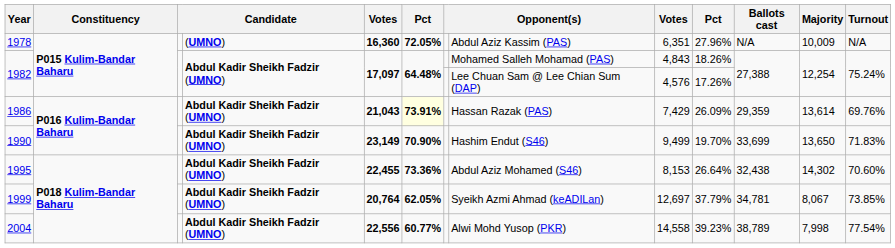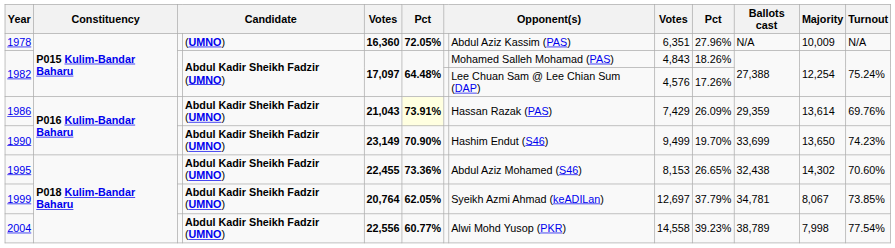 <table class="wikitable" style="margin:0.5em ; font-size:95%">
 <tr>
 <th>Year</th>
 <th>Constituency</th>
 <th colspan=2>Candidate</th>
 <th>Votes</th>
 <th>Pct</th>
 <th colspan=2>Opponent(s)</th>
 <th>Votes</th>
 <th>Pct</th>
 <th>Ballots cast</th>
 <th>Majority</th>
 <th>Turnout</th>
 </tr>
 <tr>
 <td><a href='#'>1978</a></td>
 <td rowspan=3><strong>P015 <a href='#'>Kulim-Bandar Baharu</a></strong></td>
 <td></td>
 <td> (<a href='#'><strong>UMNO</strong></a>)</td>
 <td align="right"><strong>16,360</strong></td>
 <td><strong>72.05%</strong></td>
 <td></td>
 <td>Abdul Aziz Kassim (<a href='#'>PAS</a>)</td>
 <td align="right">6,351</td>
 <td>27.96%</td>
 <td>N/A</td>
 <td>10,009</td>
 <td>N/A</td>
 </tr>
 <tr>
 <td rowspan=2><a href='#'>1982</a></td>
 <td rowspan=2 ></td>
 <td rowspan=2><strong>Abdul Kadir Sheikh Fadzir</strong> (<a href='#'><strong>UMNO</strong></a>)</td>
 <td rowspan=2 align="right"><strong>17,097</strong></td>
 <td rowspan=2><strong>64.48%</strong></td>
 <td></td>
 <td>Mohamed Salleh Mohamad (<a href='#'>PAS</a>)</td>
 <td align="right">4,843</td>
 <td>18.26%</td>
 <td rowspan=2>27,388</td>
 <td rowspan=2>12,254</td>
 <td rowspan=2>75.24%</td>
 </tr>
 <tr>
 <td></td>
 <td>Lee Chuan Sam @ Lee Chian Sum (<a href='#'>DAP</a>)</td>
 <td align="right">4,576</td>
 <td>17.26%</td>
 </tr>
 <tr>
 <td><a href='#'>1986</a></td>
 <td rowspan=2><strong>P016 <a href='#'>Kulim-Bandar Baharu</a></strong></td>
 <td></td>
 <td><strong>Abdul Kadir Sheikh Fadzir</strong> (<a href='#'><strong>UMNO</strong></a>)</td>
 <td align="right"><strong>21,043</strong></td>
 <td style="background: lightyellow;"><strong>73.91%</strong></td>
 <td></td>
 <td>Hassan Razak (<a href='#'>PAS</a>)</td>
 <td align="right">7,429</td>
 <td>26.09%</td>
 <td>29,359</td>
 <td>13,614</td>
 <td>69.76%</td>
 </tr>
 <tr>
 <td><a href='#'>1990</a></td>
 <td></td>
 <td><strong>Abdul Kadir Sheikh Fadzir</strong> (<a href='#'><strong>UMNO</strong></a>)</td>
 <td align="right"><strong>23,149</strong></td>
 <td><strong>70.90%</strong></td>
 <td></td>
 <td>Hashim Endut (<a href='#'>S46</a>)</td>
 <td align="right">9,499</td>
 <td>19.70%</td>
 <td>33,699</td>
 <td>13,650</td>
-<td>71.83%</td>
+<td>74.23%</td>
 </tr>
 <tr>
 <td><a href='#'>1995</a></td>
 <td rowspan=3><strong>P018 <a href='#'>Kulim-Bandar Baharu</a></strong></td>
 <td></td>
 <td><strong>Abdul Kadir Sheikh Fadzir</strong> (<a href='#'><strong>UMNO</strong></a>)</td>
 <td align="right"><strong>22,455</strong></td>
 <td><strong>73.36%</strong></td>
 <td></td>
 <td>Abdul Aziz Mohamed (<a href='#'>S46</a>)</td>
 <td align="right">8,153</td>
-<td>26.64%</td>
+<td>26.65%</td>
 <td>32,438</td>
 <td>14,302</td>
 <td>70.60%</td>
 </tr>
 <tr>
 <td><a href='#'>1999</a></td>
 <td></td>
 <td><strong>Abdul Kadir Sheikh Fadzir</strong> (<a href='#'><strong>UMNO</strong></a>)</td>
 <td align="right"><strong>20,764</strong></td>
 <td><strong>62.05%</strong></td>
 <td></td>
 <td>Syeikh Azmi Ahmad (<a href='#'>keADILan</a>)</td>
 <td align="right">12,697</td>
 <td>37.79%</td>
 <td>34,781</td>
 <td>8,067</td>
 <td>73.85%</td>
 </tr>
 <tr>
 <td><a href='#'>2004</a></td>
 <td></td>
 <td><strong>Abdul Kadir Sheikh Fadzir</strong> (<a href='#'><strong>UMNO</strong></a>)</td>
 <td align="right"><strong>22,556</strong></td>
 <td><strong>60.77%</strong></td>
 <td></td>
 <td>Alwi Mohd Yusop (<a href='#'>PKR</a>)</td>
 <td align="right">14,558</td>
 <td>39.23%</td>
 <td>38,789</td>
 <td>7,998</td>
 <td>77.54%</td>
 </tr>
 </table>
